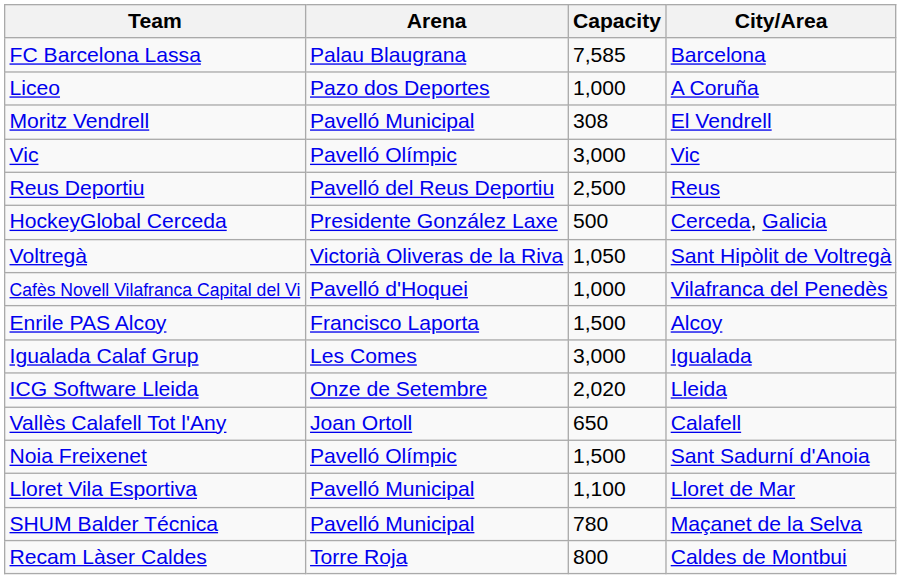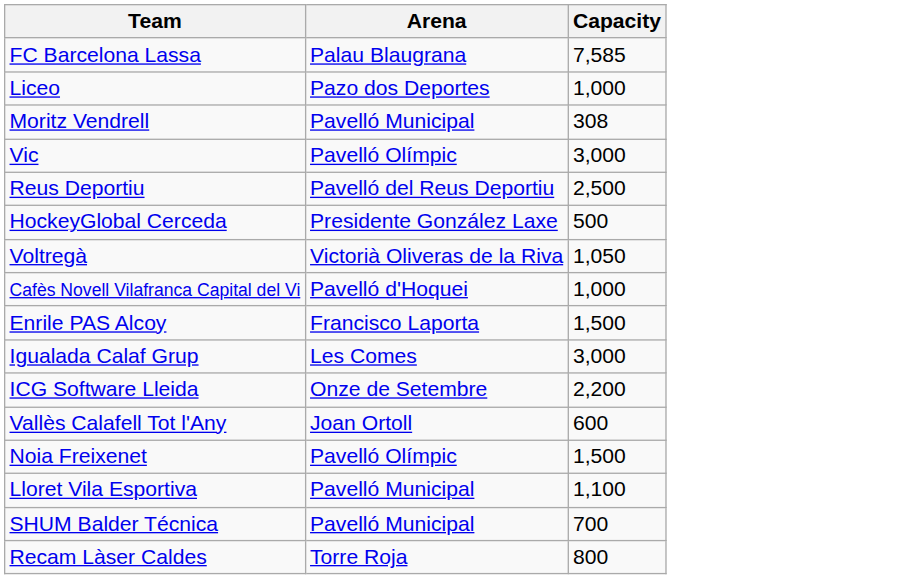 <table class="wikitable sortable">
 <tr>
 <th>Team</th>
 <th>Arena</th>
 <th>Capacity</th>
-<th>City/Area</th>
 </tr>
 <tr>
 <td><a href='#'>FC Barcelona Lassa</a></td>
 <td><a href='#'>Palau Blaugrana</a></td>
 <td>7,585</td>
-<td><a href='#'>Barcelona</a></td>
 </tr>
 <tr>
 <td><a href='#'>Liceo</a></td>
 <td><a href='#'>Pazo dos Deportes</a></td>
 <td>1,000</td>
-<td><a href='#'>A Coruña</a></td>
 </tr>
 <tr>
 <td><a href='#'>Moritz Vendrell</a></td>
 <td><a href='#'>Pavelló Municipal</a></td>
 <td>308</td>
-<td><a href='#'>El Vendrell</a></td>
 </tr>
 <tr>
 <td><a href='#'>Vic</a></td>
 <td><a href='#'>Pavelló Olímpic</a></td>
 <td>3,000</td>
-<td><a href='#'>Vic</a></td>
 </tr>
 <tr>
 <td><a href='#'>Reus Deportiu</a></td>
 <td><a href='#'>Pavelló del Reus Deportiu</a></td>
 <td>2,500</td>
-<td><a href='#'>Reus</a></td>
 </tr>
 <tr>
 <td><a href='#'>HockeyGlobal Cerceda</a></td>
 <td><a href='#'>Presidente González Laxe</a></td>
 <td>500</td>
-<td><a href='#'>Cerceda</a>, <a href='#'>Galicia</a></td>
 </tr>
 <tr>
 <td><a href='#'>Voltregà</a></td>
 <td><a href='#'>Victorià Oliveras de la Riva</a></td>
 <td>1,050</td>
-<td><a href='#'>Sant Hipòlit de Voltregà</a></td>
 </tr>
 <tr>
 <td><a href='#'><small>Cafès Novell Vilafranca Capital del Vi</small></a></td>
 <td><a href='#'>Pavelló d'Hoquei</a></td>
 <td>1,000</td>
-<td><a href='#'>Vilafranca del Penedès</a></td>
 </tr>
 <tr>
 <td><a href='#'>Enrile PAS Alcoy</a></td>
 <td><a href='#'>Francisco Laporta</a></td>
 <td>1,500</td>
-<td><a href='#'>Alcoy</a></td>
 </tr>
 <tr>
 <td><a href='#'>Igualada Calaf Grup</a></td>
 <td><a href='#'>Les Comes</a></td>
 <td>3,000</td>
-<td><a href='#'>Igualada</a></td>
 </tr>
 <tr>
 <td><a href='#'>ICG Software Lleida</a></td>
 <td><a href='#'>Onze de Setembre</a></td>
-<td>2,020</td>
-<td><a href='#'>Lleida</a></td>
+<td>2,200</td>
 </tr>
 <tr>
 <td><a href='#'>Vallès Calafell Tot l'Any</a></td>
 <td><a href='#'>Joan Ortoll</a></td>
-<td>650</td>
-<td><a href='#'>Calafell</a></td>
+<td>600</td>
 </tr>
 <tr>
 <td><a href='#'>Noia Freixenet</a></td>
 <td><a href='#'>Pavelló Olímpic</a></td>
 <td>1,500</td>
-<td><a href='#'>Sant Sadurní d'Anoia</a></td>
 </tr>
 <tr>
 <td><a href='#'>Lloret Vila Esportiva</a></td>
 <td><a href='#'>Pavelló Municipal</a></td>
 <td>1,100</td>
-<td><a href='#'>Lloret de Mar</a></td>
 </tr>
 <tr>
 <td><a href='#'>SHUM Balder Técnica</a></td>
 <td><a href='#'>Pavelló Municipal</a></td>
-<td>780</td>
-<td><a href='#'>Maçanet de la Selva</a></td>
+<td>700</td>
 </tr>
 <tr>
 <td><a href='#'>Recam Làser Caldes</a></td>
 <td><a href='#'>Torre Roja</a></td>
 <td>800</td>
-<td><a href='#'>Caldes de Montbui</a></td>
 </tr>
 </table>
